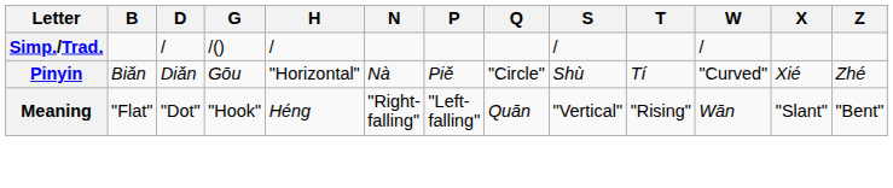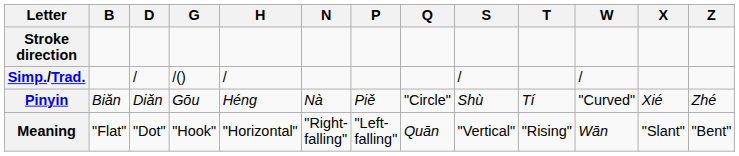 <table class="wikitable">
 <tr>
 <th>Letter</th>
 <th>B</th>
 <th>D</th>
 <th>G</th>
 <th>H</th>
 <th>N</th>
 <th>P</th>
 <th>Q</th>
 <th>S</th>
 <th>T</th>
 <th>W</th>
 <th>X</th>
 <th>Z</th>
+</tr>
+<tr>
+<th>Stroke direction</th>
+<td></td>
+<td></td>
+<td></td>
+<td></td>
+<td></td>
+<td></td>
+<td></td>
+<td></td>
+<td></td>
+<td></td>
+<td></td>
+<td></td>
 </tr>
 <tr>
 <th><a href='#'>Simp.</a>/<a href='#'>Trad.</a></th>
 <td></td>
 <td>/</td>
 <td>/()</td>
 <td>/</td>
 <td></td>
 <td></td>
 <td></td>
 <td>/</td>
 <td></td>
 <td>/</td>
 <td></td>
 <td></td>
 </tr>
 <tr>
 <th><a href='#'>Pinyin</a></th>
 <td><em>Biǎn</em></td>
 <td><em>Diǎn</em></td>
 <td><em>Gōu</em></td>
-<td>"Horizontal"</td>
+<td><em>Héng</em></td>
 <td><em>Nà</em></td>
 <td><em>Piě</em></td>
 <td>"Circle"</td>
 <td><em>Shù</em></td>
 <td><em>Tí</em></td>
 <td>"Curved"</td>
 <td><em>Xié</em></td>
 <td><em>Zhé</em></td>
 </tr>
 <tr>
 <th>Meaning</th>
 <td>"Flat"</td>
 <td>"Dot"</td>
 <td>"Hook"</td>
-<td><em>Héng</em></td>
+<td>"Horizontal"</td>
 <td>"Right-falling"</td>
 <td>"Left-falling"</td>
 <td><em>Quān</em></td>
 <td>"Vertical"</td>
 <td>"Rising"</td>
 <td><em>Wān</em></td>
 <td>"Slant"</td>
 <td>"Bent"</td>
 </tr>
 </table>
